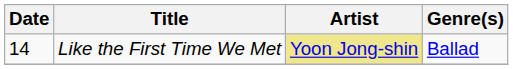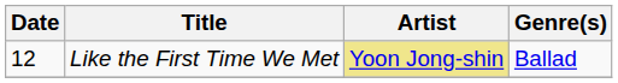 <table class="wikitable" style="text-align: left;">
 <tr>
 <th>Date</th>
 <th>Title</th>
 <th>Artist</th>
 <th>Genre(s)</th>
 </tr>
 <tr>
-<td>14</td>
+<td>12</td>
 <td><em>Like the First Time We Met</em></td>
 <td style="background: khaki;"><a href='#'>Yoon Jong-shin</a></td>
 <td><a href='#'>Ballad</a></td>
 </tr>
 <tr>
 </tr>
 </table>
